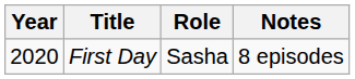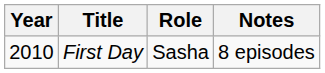 <table class = "wikitable">
 <tr>
 <th>Year</th>
 <th>Title</th>
 <th>Role</th>
 <th>Notes</th>
 </tr>
 <tr>
-<td>2020</td>
+<td>2010</td>
 <td><em>First Day</em></td>
 <td>Sasha</td>
 <td>8 episodes</td>
 </tr>
 </table>
